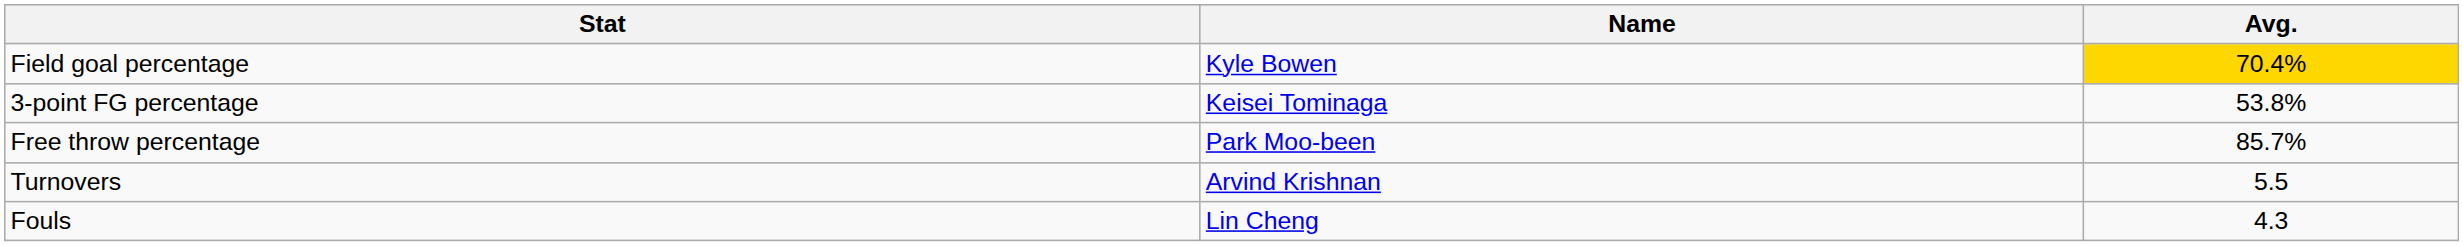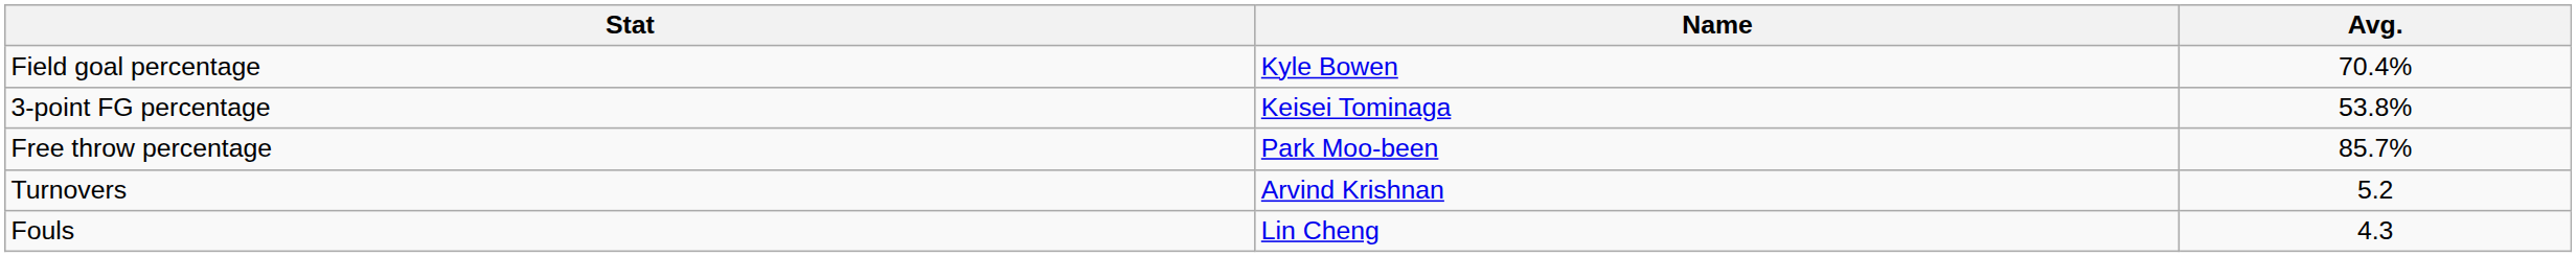 <table class=wikitable width=100%>
 <tr>
 <th>Stat</th>
 <th>Name</th>
 <th>Avg.</th>
 </tr>
 <tr>
 <td>Field goal percentage</td>
 <td> <a href='#'>Kyle Bowen</a></td>
-<td align=center style="background: gold;">70.4%</td>
+<td align=center>70.4%</td>
 </tr>
 <tr>
 <td>3-point FG percentage</td>
 <td> <a href='#'>Keisei Tominaga</a></td>
 <td align=center>53.8%</td>
 </tr>
 <tr>
 <td>Free throw percentage</td>
 <td> <a href='#'>Park Moo-been</a></td>
 <td align=center>85.7%</td>
 </tr>
 <tr>
 <td>Turnovers</td>
 <td> <a href='#'>Arvind Krishnan</a></td>
-<td align=center>5.5</td>
+<td align=center>5.2</td>
 </tr>
 <tr>
 <td>Fouls</td>
 <td>  <a href='#'>Lin Cheng</a></td>
 <td align=center>4.3</td>
 </tr>
 </table>
